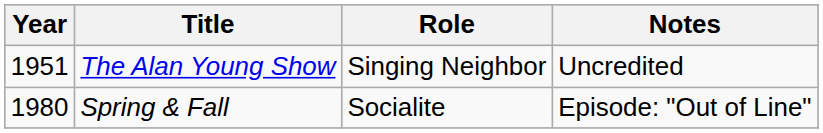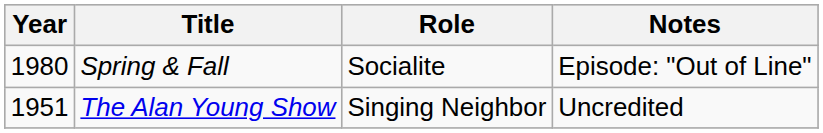 <table class="wikitable sortable">
 <tr>
 <th>Year</th>
 <th>Title</th>
 <th>Role</th>
 <th>Notes</th>
 </tr>
 <tr>
+<td>1980</td>
+<td><em>Spring & Fall</em></td>
+<td>Socialite</td>
+<td>Episode: "Out of Line"</td>
+</tr>
+<tr>
 <td>1951</td>
 <td><em><a href='#'>The Alan Young Show</a></em></td>
 <td>Singing Neighbor</td>
 <td>Uncredited</td>
 </tr>
-<tr>
-<td>1980</td>
-<td><em>Spring & Fall</em></td>
-<td>Socialite</td>
-<td>Episode: "Out of Line"</td>
-</tr>
 </table>
